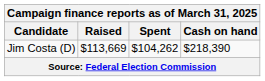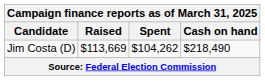 <table class="wikitable sortable">
 <tr>
 <th colspan=4>Campaign finance reports as of March 31, 2025</th>
 </tr>
 <tr style="text-align:center;">
 <th>Candidate</th>
 <th>Raised</th>
 <th>Spent</th>
 <th>Cash on hand</th>
 </tr>
 <tr>
 <td>Jim Costa (D)</td>
 <td>$113,669</td>
 <td>$104,262</td>
-<td>$218,390</td>
+<td>$218,490</td>
 </tr>
 <tr>
 <th colspan="4"><small>Source: <a href='#'>Federal Election Commission</a></small></th>
 </tr>
 </table>
